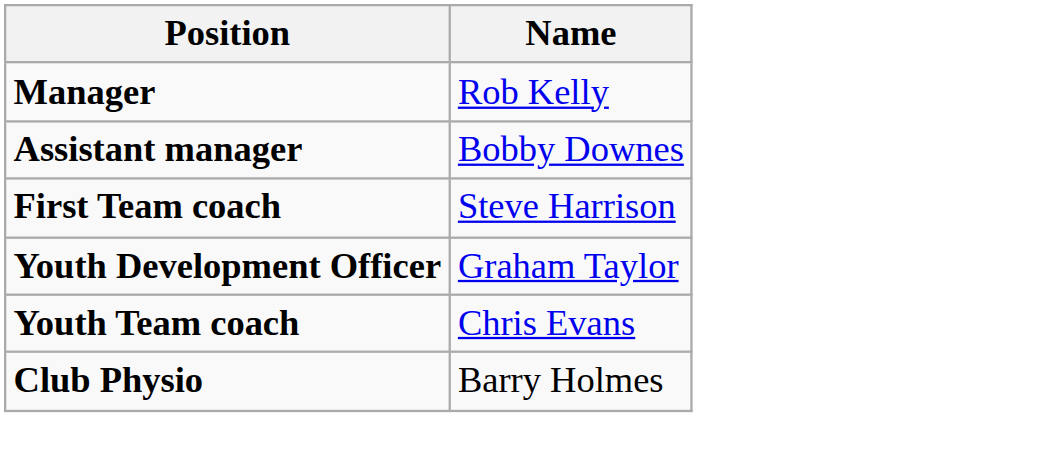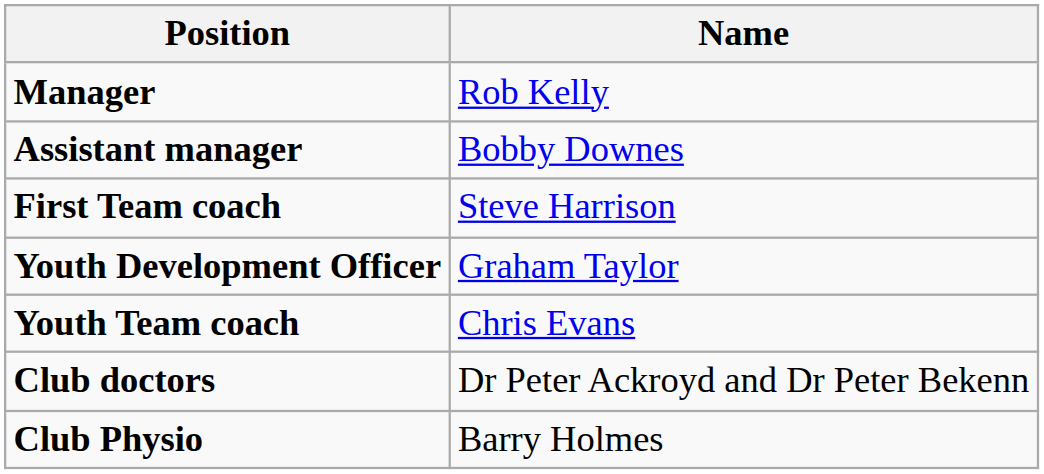 <table class="wikitable">
 <tr>
 <th>Position</th>
 <th>Name</th>
 </tr>
 <tr>
 <td><strong>Manager</strong></td>
 <td><a href='#'>Rob Kelly</a></td>
 </tr>
 <tr>
 <td><strong>Assistant manager</strong></td>
 <td><a href='#'>Bobby Downes</a></td>
 </tr>
 <tr>
 <td><strong>First Team coach</strong></td>
 <td><a href='#'>Steve Harrison</a></td>
 </tr>
 <tr>
 <td><strong>Youth Development Officer</strong></td>
 <td><a href='#'>Graham Taylor</a></td>
 </tr>
 <tr>
 <td><strong>Youth Team coach</strong></td>
 <td><a href='#'>Chris Evans</a></td>
 </tr>
 <tr>
+<td><strong>Club doctors</strong></td>
+<td>Dr Peter Ackroyd and Dr Peter Bekenn</td>
+</tr>
+<tr>
 <td><strong>Club Physio</strong></td>
 <td>Barry Holmes</td>
 </tr>
 </table>
